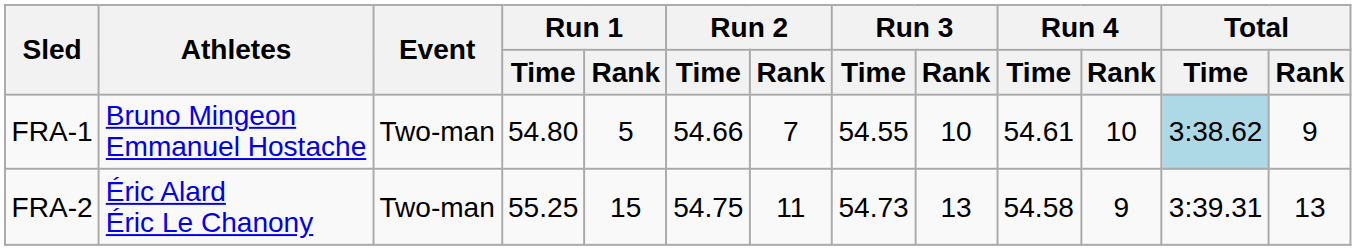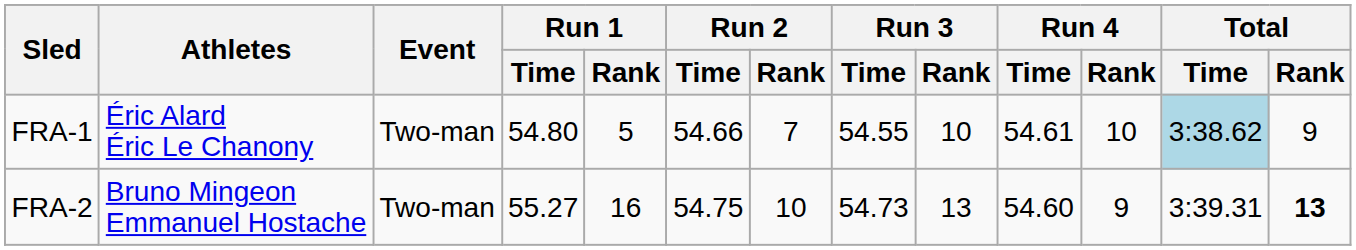 <table class="wikitable" border="1" style="font-size:90%">
 <tr>
 <th rowspan="2">Sled</th>
 <th rowspan="2">Athletes</th>
 <th rowspan="2">Event</th>
 <th colspan="2">Run 1</th>
 <th colspan="2">Run 2</th>
 <th colspan="2">Run 3</th>
 <th colspan="2">Run 4</th>
 <th colspan="2">Total</th>
 </tr>
 <tr>
 <th>Time</th>
 <th>Rank</th>
 <th>Time</th>
 <th>Rank</th>
 <th>Time</th>
 <th>Rank</th>
 <th>Time</th>
 <th>Rank</th>
 <th>Time</th>
 <th>Rank</th>
 </tr>
 <tr>
 <td align="center">FRA-1</td>
-<td><a href='#'>Bruno Mingeon</a><br><a href='#'>Emmanuel Hostache</a></td>
+<td><a href='#'>Éric Alard</a><br><a href='#'>Éric Le Chanony</a></td>
 <td>Two-man</td>
 <td align="center">54.80</td>
 <td align="center">5</td>
 <td align="center">54.66</td>
 <td align="center">7</td>
 <td align="center">54.55</td>
 <td align="center">10</td>
 <td align="center">54.61</td>
 <td align="center">10</td>
 <td align="center" style="background: lightblue;">3:38.62</td>
 <td align="center">9</td>
 </tr>
 <tr>
 <td align="center">FRA-2</td>
-<td><a href='#'>Éric Alard</a><br><a href='#'>Éric Le Chanony</a></td>
+<td><a href='#'>Bruno Mingeon</a><br><a href='#'>Emmanuel Hostache</a></td>
 <td>Two-man</td>
-<td align="center">55.25</td>
-<td align="center">15</td>
+<td align="center">55.27</td>
+<td align="center">16</td>
 <td align="center">54.75</td>
-<td align="center">11</td>
+<td align="center">10</td>
 <td align="center">54.73</td>
 <td align="center">13</td>
-<td align="center">54.58</td>
+<td align="center">54.60</td>
 <td align="center">9</td>
 <td align="center">3:39.31</td>
-<td align="center">13</td>
+<td align="center"><strong>13</strong></td>
 </tr>
 </table>
